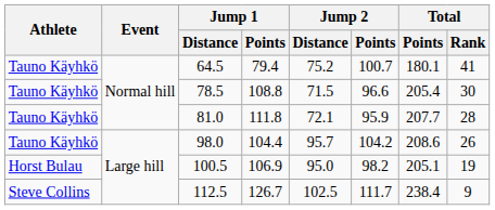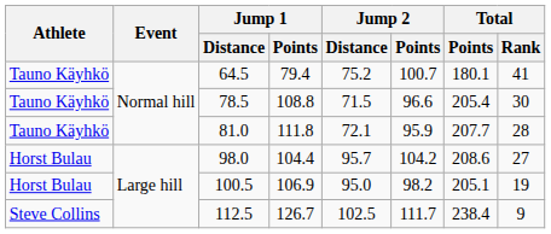 <table class="wikitable" style="font-size:90%">
 <tr>
 <th rowspan="2">Athlete</th>
 <th rowspan="2">Event</th>
 <th colspan="2">Jump 1</th>
 <th colspan="2">Jump 2</th>
 <th colspan="2">Total</th>
 </tr>
 <tr>
 <th>Distance</th>
 <th>Points</th>
 <th>Distance</th>
 <th>Points</th>
 <th>Points</th>
 <th>Rank</th>
 </tr>
 <tr>
 <td><a href='#'>Tauno Käyhkö</a></td>
 <td rowspan="3">Normal hill</td>
 <td align="center">64.5</td>
 <td align="center">79.4</td>
 <td align="center">75.2</td>
 <td align="center">100.7</td>
 <td align="center">180.1</td>
 <td align="center">41</td>
 </tr>
 <tr>
 <td><a href='#'>Tauno Käyhkö</a></td>
 <td align="center">78.5</td>
 <td align="center">108.8</td>
 <td align="center">71.5</td>
 <td align="center">96.6</td>
 <td align="center">205.4</td>
 <td align="center">30</td>
 </tr>
 <tr>
 <td><a href='#'>Tauno Käyhkö</a></td>
 <td align="center">81.0</td>
 <td align="center">111.8</td>
 <td align="center">72.1</td>
 <td align="center">95.9</td>
 <td align="center">207.7</td>
 <td align="center">28</td>
 </tr>
 <tr>
-<td><a href='#'>Tauno Käyhkö</a></td>
+<td><a href='#'>Horst Bulau</a></td>
 <td rowspan="3">Large hill</td>
 <td align="center">98.0</td>
 <td align="center">104.4</td>
 <td align="center">95.7</td>
 <td align="center">104.2</td>
 <td align="center">208.6</td>
-<td align="center">26</td>
+<td align="center">27</td>
 </tr>
 <tr>
 <td><a href='#'>Horst Bulau</a></td>
 <td align="center">100.5</td>
 <td align="center">106.9</td>
 <td align="center">95.0</td>
 <td align="center">98.2</td>
 <td align="center">205.1</td>
 <td align="center">19</td>
 </tr>
 <tr>
 <td><a href='#'>Steve Collins</a></td>
 <td align="center">112.5</td>
 <td align="center">126.7</td>
 <td align="center">102.5</td>
 <td align="center">111.7</td>
 <td align="center">238.4</td>
 <td align="center">9</td>
 </tr>
 </table>
